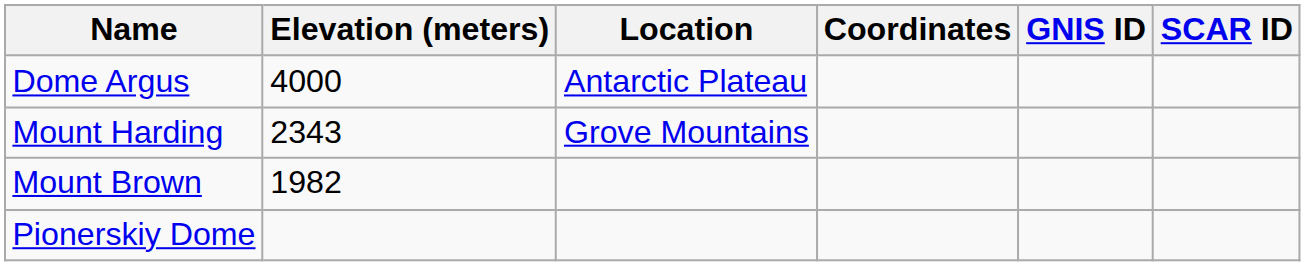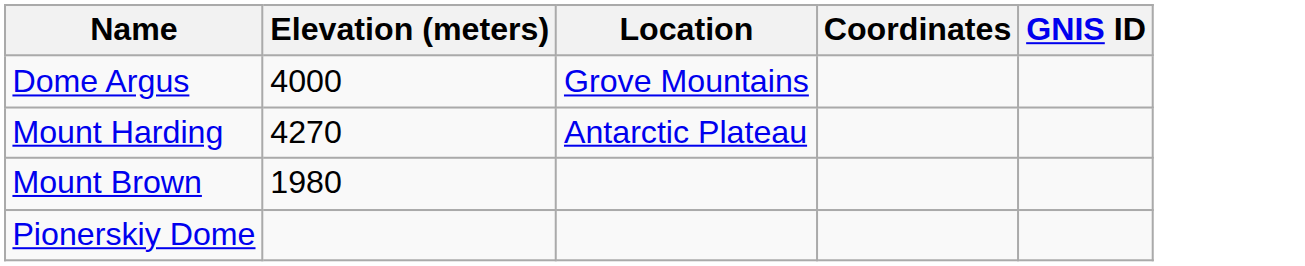 <table class="wikitable sortable">
 <tr>
 <th>Name</th>
 <th>Elevation (meters)</th>
 <th>Location</th>
 <th>Coordinates</th>
 <th><a href='#'>GNIS</a> ID</th>
-<th><a href='#'>SCAR</a> ID</th>
 </tr>
 <tr>
 <td><a href='#'>Dome Argus</a></td>
 <td>4000</td>
-<td><a href='#'>Antarctic Plateau</a></td>
-<td></td>
+<td><a href='#'>Grove Mountains</a></td>
 <td></td>
 <td></td>
 </tr>
 <tr>
 <td><a href='#'>Mount Harding</a></td>
-<td>2343</td>
-<td><a href='#'>Grove Mountains</a></td>
-<td></td>
+<td>4270</td>
+<td><a href='#'>Antarctic Plateau</a></td>
 <td></td>
 <td></td>
 </tr>
 <tr>
 <td><a href='#'>Mount Brown</a></td>
-<td>1982</td>
-<td></td>
+<td>1980</td>
 <td></td>
 <td></td>
 <td></td>
 </tr>
 <tr>
 <td><a href='#'>Pionerskiy Dome</a></td>
 <td></td>
 <td></td>
 <td></td>
 <td></td>
-<td></td>
 </tr>
 </table>
